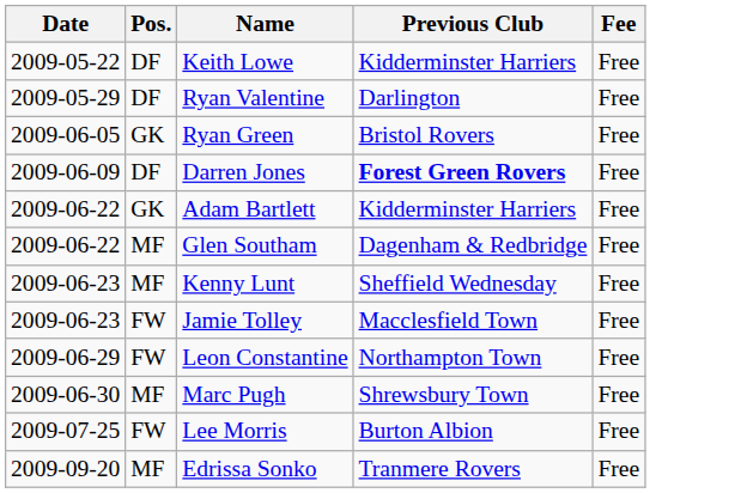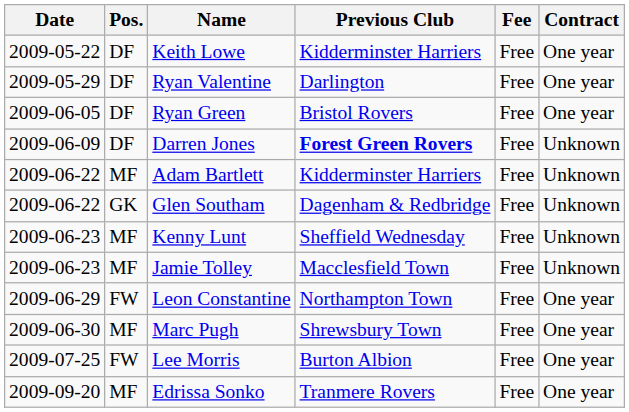 <table class="wikitable">
 <tr>
 <th>Date</th>
 <th>Pos.</th>
 <th>Name</th>
 <th>Previous Club</th>
 <th>Fee</th>
+<th>Contract</th>
 </tr>
 <tr>
 <td>2009-05-22</td>
 <td>DF</td>
 <td> <a href='#'>Keith Lowe</a></td>
 <td><a href='#'>Kidderminster Harriers</a></td>
 <td>Free</td>
+<td>One year</td>
 </tr>
 <tr>
 <td>2009-05-29</td>
 <td>DF</td>
 <td> <a href='#'>Ryan Valentine</a></td>
 <td><a href='#'>Darlington</a></td>
 <td>Free</td>
+<td>One year</td>
 </tr>
 <tr>
 <td>2009-06-05</td>
-<td>GK</td>
+<td>DF</td>
 <td> <a href='#'>Ryan Green</a></td>
 <td><a href='#'>Bristol Rovers</a></td>
 <td>Free</td>
+<td>One year</td>
 </tr>
 <tr>
 <td>2009-06-09</td>
 <td>DF</td>
 <td> <a href='#'>Darren Jones</a></td>
 <td><strong><a href='#'>Forest Green Rovers</a></strong></td>
 <td>Free</td>
+<td>Unknown</td>
+</tr>
+<tr>
+<td>2009-06-22</td>
+<td>MF</td>
+<td> <a href='#'>Adam Bartlett</a></td>
+<td><a href='#'>Kidderminster Harriers</a></td>
+<td>Free</td>
+<td>Unknown</td>
 </tr>
 <tr>
 <td>2009-06-22</td>
 <td>GK</td>
-<td> <a href='#'>Adam Bartlett</a></td>
-<td><a href='#'>Kidderminster Harriers</a></td>
-<td>Free</td>
-</tr>
-<tr>
-<td>2009-06-22</td>
-<td>MF</td>
 <td> <a href='#'>Glen Southam</a></td>
 <td><a href='#'>Dagenham & Redbridge</a></td>
 <td>Free</td>
+<td>Unknown</td>
 </tr>
 <tr>
 <td>2009-06-23</td>
 <td>MF</td>
 <td> <a href='#'>Kenny Lunt</a></td>
 <td><a href='#'>Sheffield Wednesday</a></td>
 <td>Free</td>
+<td>Unknown</td>
 </tr>
 <tr>
 <td>2009-06-23</td>
-<td>FW</td>
+<td>MF</td>
 <td> <a href='#'>Jamie Tolley</a></td>
 <td><a href='#'>Macclesfield Town</a></td>
 <td>Free</td>
+<td>Unknown</td>
 </tr>
 <tr>
 <td>2009-06-29</td>
 <td>FW</td>
 <td> <a href='#'>Leon Constantine</a></td>
 <td><a href='#'>Northampton Town</a></td>
 <td>Free</td>
+<td>One year</td>
 </tr>
 <tr>
 <td>2009-06-30</td>
 <td>MF</td>
 <td> <a href='#'>Marc Pugh</a></td>
 <td><a href='#'>Shrewsbury Town</a></td>
 <td>Free</td>
+<td>One year</td>
 </tr>
 <tr>
 <td>2009-07-25</td>
 <td>FW</td>
 <td> <a href='#'>Lee Morris</a></td>
 <td><a href='#'>Burton Albion</a></td>
 <td>Free</td>
+<td>One year</td>
 </tr>
 <tr>
 <td>2009-09-20</td>
 <td>MF</td>
 <td> <a href='#'>Edrissa Sonko</a></td>
 <td><a href='#'>Tranmere Rovers</a></td>
 <td>Free</td>
+<td>One year</td>
 </tr>
 </table>
